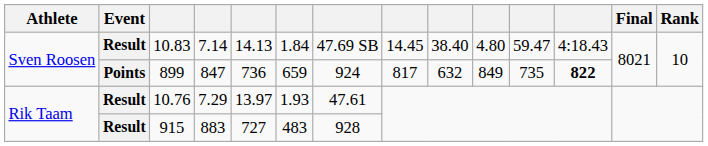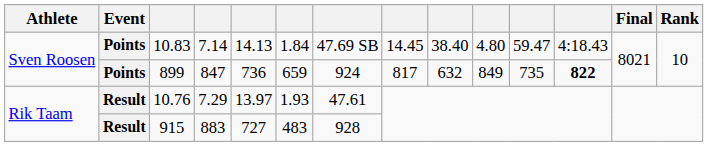 <table class="wikitable" style="font-size:90%">
 <tr>
 <th>Athlete</th>
 <th>Event</th>
 <th></th>
 <th></th>
 <th></th>
 <th></th>
 <th></th>
 <th></th>
 <th></th>
 <th></th>
 <th></th>
 <th></th>
 <th>Final</th>
 <th>Rank</th>
 </tr>
 <tr align=center>
 <td rowspan=2 align=left><a href='#'>Sven Roosen</a></td>
-<th style="font-size:95%">Result</th>
+<th style="font-size:95%">Points</th>
 <td>10.83</td>
 <td>7.14</td>
 <td>14.13</td>
 <td>1.84</td>
 <td>47.69	SB</td>
 <td>14.45</td>
 <td>38.40</td>
 <td>4.80</td>
 <td>59.47</td>
 <td>4:18.43</td>
 <td rowspan=2>8021</td>
 <td rowspan=2>10</td>
 </tr>
 <tr align=center>
 <th style="font-size:95%">Points</th>
 <td>899</td>
 <td>847</td>
 <td>736</td>
 <td>659</td>
 <td>924</td>
 <td>817</td>
 <td>632</td>
 <td>849</td>
 <td>735</td>
 <td><strong>822</strong></td>
 </tr>
 <tr align=center>
 <td rowspan=2 align=left><a href='#'>Rik Taam</a></td>
 <th style="font-size:95%">Result</th>
 <td>10.76</td>
 <td>7.29</td>
 <td>13.97</td>
 <td>1.93</td>
 <td>47.61</td>
 <td colspan=5 rowspan=2></td>
 <td rowspan=2 colspan=2></td>
 </tr>
 <tr align=center>
 <th style="font-size:95%">Result</th>
 <td>915</td>
 <td>883</td>
 <td>727</td>
 <td>483</td>
 <td>928</td>
 </tr>
 </table>
